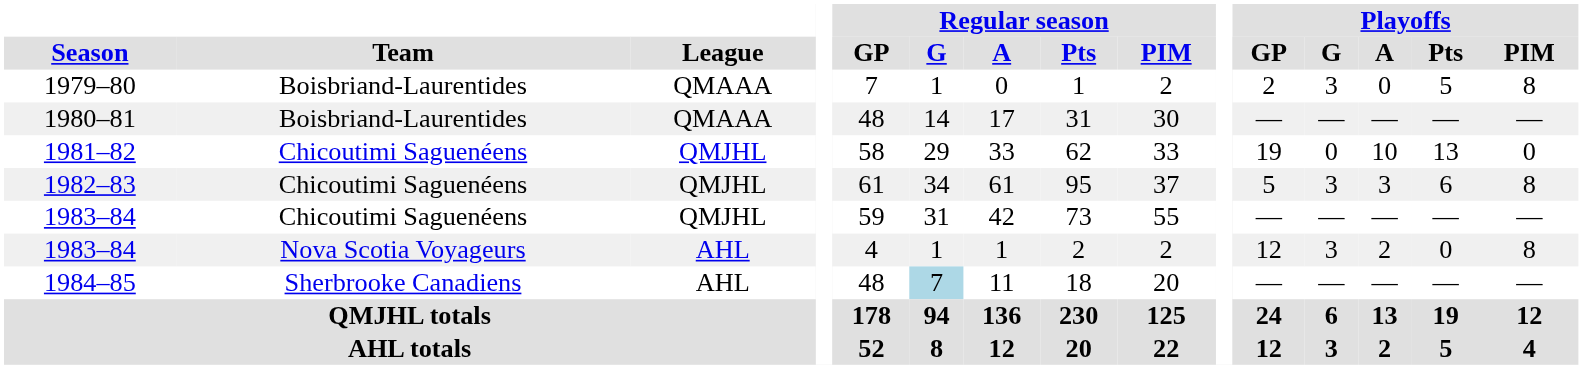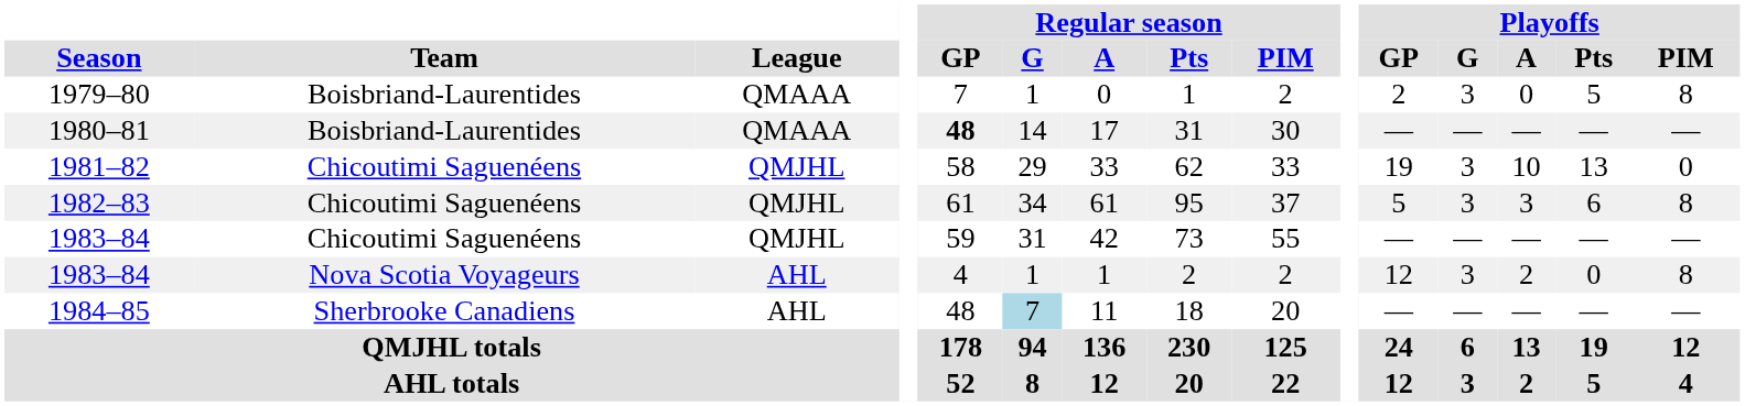 <table border="0" cellpadding="1" cellspacing="0" style="text-align:center; width:60em">
 <tr bgcolor="#e0e0e0">
 <th colspan="3" bgcolor="#ffffff"> </th>
 <th rowspan="99" bgcolor="#ffffff"> </th>
 <th colspan="5"><a href='#'>Regular season</a></th>
 <th rowspan="99" bgcolor="#ffffff"> </th>
 <th colspan="5"><a href='#'>Playoffs</a></th>
 </tr>
 <tr bgcolor="#e0e0e0">
 <th><a href='#'>Season</a></th>
 <th>Team</th>
 <th>League</th>
 <th>GP</th>
 <th><a href='#'>G</a></th>
 <th><a href='#'>A</a></th>
 <th><a href='#'>Pts</a></th>
 <th><a href='#'>PIM</a></th>
 <th>GP</th>
 <th>G</th>
 <th>A</th>
 <th>Pts</th>
 <th>PIM</th>
 </tr>
 <tr>
 <td>1979–80</td>
 <td>Boisbriand-Laurentides</td>
 <td>QMAAA</td>
 <td>7</td>
 <td>1</td>
 <td>0</td>
 <td>1</td>
 <td>2</td>
 <td>2</td>
 <td>3</td>
 <td>0</td>
 <td>5</td>
 <td>8</td>
 </tr>
 <tr bgcolor="#f0f0f0">
 <td>1980–81</td>
 <td>Boisbriand-Laurentides</td>
 <td>QMAAA</td>
-<td>48</td>
+<td><strong>48</strong></td>
 <td>14</td>
 <td>17</td>
 <td>31</td>
 <td>30</td>
 <td>—</td>
 <td>—</td>
 <td>—</td>
 <td>—</td>
 <td>—</td>
 </tr>
 <tr>
 <td><a href='#'>1981–82</a></td>
 <td><a href='#'>Chicoutimi Saguenéens</a></td>
 <td><a href='#'>QMJHL</a></td>
 <td>58</td>
 <td>29</td>
 <td>33</td>
 <td>62</td>
 <td>33</td>
 <td>19</td>
-<td>0</td>
+<td>3</td>
 <td>10</td>
 <td>13</td>
 <td>0</td>
 </tr>
 <tr bgcolor="#f0f0f0">
 <td><a href='#'>1982–83</a></td>
 <td>Chicoutimi Saguenéens</td>
 <td>QMJHL</td>
 <td>61</td>
 <td>34</td>
 <td>61</td>
 <td>95</td>
 <td>37</td>
 <td>5</td>
 <td>3</td>
 <td>3</td>
 <td>6</td>
 <td>8</td>
 </tr>
 <tr>
 <td><a href='#'>1983–84</a></td>
 <td>Chicoutimi Saguenéens</td>
 <td>QMJHL</td>
 <td>59</td>
 <td>31</td>
 <td>42</td>
 <td>73</td>
 <td>55</td>
 <td>—</td>
 <td>—</td>
 <td>—</td>
 <td>—</td>
 <td>—</td>
 </tr>
 <tr bgcolor="#f0f0f0">
 <td><a href='#'>1983–84</a></td>
 <td><a href='#'>Nova Scotia Voyageurs</a></td>
 <td><a href='#'>AHL</a></td>
 <td>4</td>
 <td>1</td>
 <td>1</td>
 <td>2</td>
 <td>2</td>
 <td>12</td>
 <td>3</td>
 <td>2</td>
 <td>0</td>
 <td>8</td>
 </tr>
 <tr>
 <td><a href='#'>1984–85</a></td>
 <td><a href='#'>Sherbrooke Canadiens</a></td>
 <td>AHL</td>
 <td>48</td>
 <td style="background: lightblue;">7</td>
 <td>11</td>
 <td>18</td>
 <td>20</td>
 <td>—</td>
 <td>—</td>
 <td>—</td>
 <td>—</td>
 <td>—</td>
 </tr>
 <tr bgcolor="#e0e0e0">
 <th colspan="3">QMJHL totals</th>
 <th>178</th>
 <th>94</th>
 <th>136</th>
 <th>230</th>
 <th>125</th>
 <th>24</th>
 <th>6</th>
 <th>13</th>
 <th>19</th>
 <th>12</th>
 </tr>
 <tr bgcolor="#e0e0e0">
 <th colspan="3">AHL totals</th>
 <th>52</th>
 <th>8</th>
 <th>12</th>
 <th>20</th>
 <th>22</th>
 <th>12</th>
 <th>3</th>
 <th>2</th>
 <th>5</th>
 <th>4</th>
 </tr>
 </table>
